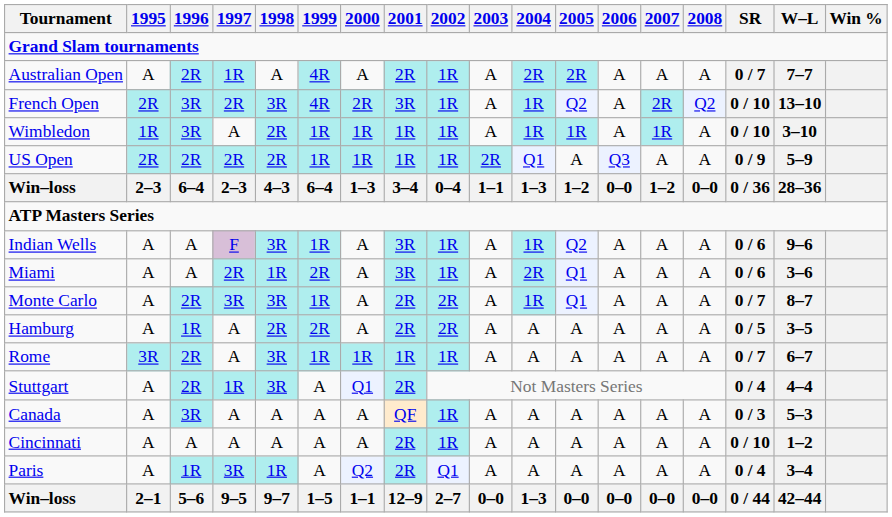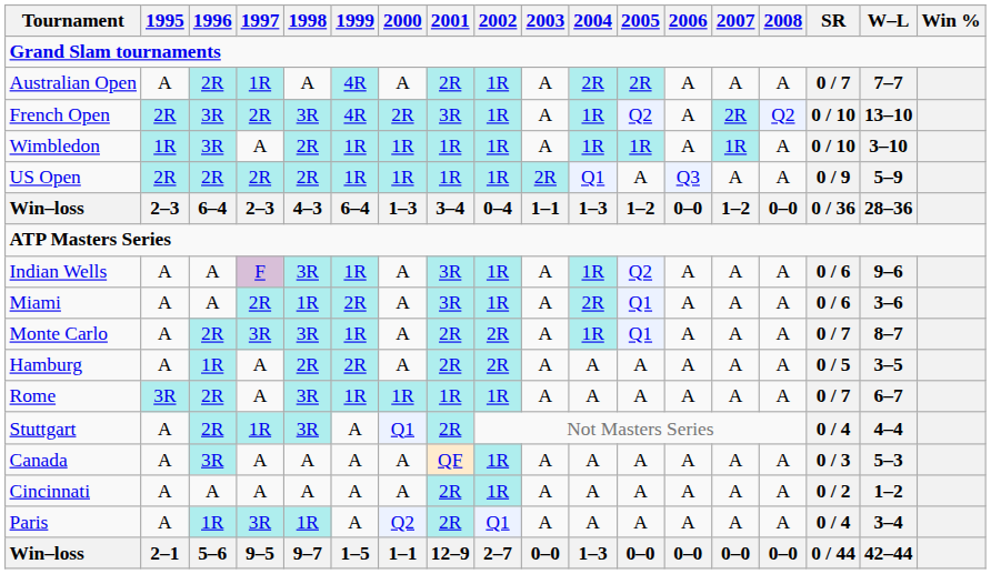 <table class=wikitable style=text-align:center;font-size:97%>
 <tr>
 <th>Tournament</th>
 <th><a href='#'>1995</a></th>
 <th><a href='#'>1996</a></th>
 <th><a href='#'>1997</a></th>
 <th><a href='#'>1998</a></th>
 <th><a href='#'>1999</a></th>
 <th><a href='#'>2000</a></th>
 <th><a href='#'>2001</a></th>
 <th><a href='#'>2002</a></th>
 <th><a href='#'>2003</a></th>
 <th><a href='#'>2004</a></th>
 <th><a href='#'>2005</a></th>
 <th><a href='#'>2006</a></th>
 <th><a href='#'>2007</a></th>
 <th><a href='#'>2008</a></th>
 <th>SR</th>
 <th>W–L</th>
 <th>Win %</th>
 </tr>
 <tr>
 <td colspan=23 align=left><strong><a href='#'>Grand Slam tournaments</a></strong></td>
 </tr>
 <tr>
 <td align=left><a href='#'>Australian Open</a></td>
 <td>A</td>
 <td bgcolor=afeeee><a href='#'>2R</a></td>
 <td bgcolor=afeeee><a href='#'>1R</a></td>
 <td>A</td>
 <td bgcolor=afeeee><a href='#'>4R</a></td>
 <td>A</td>
 <td bgcolor=afeeee><a href='#'>2R</a></td>
 <td bgcolor=afeeee><a href='#'>1R</a></td>
 <td>A</td>
 <td bgcolor=afeeee><a href='#'>2R</a></td>
 <td bgcolor=afeeee><a href='#'>2R</a></td>
 <td>A</td>
 <td>A</td>
 <td>A</td>
 <th>0 / 7</th>
 <th>7–7</th>
 <th></th>
 </tr>
 <tr>
 <td align=left><a href='#'>French Open</a></td>
 <td bgcolor=afeeee><a href='#'>2R</a></td>
 <td bgcolor=afeeee><a href='#'>3R</a></td>
 <td bgcolor=afeeee><a href='#'>2R</a></td>
 <td bgcolor=afeeee><a href='#'>3R</a></td>
 <td bgcolor=afeeee><a href='#'>4R</a></td>
 <td bgcolor=afeeee><a href='#'>2R</a></td>
 <td bgcolor=afeeee><a href='#'>3R</a></td>
 <td bgcolor=afeeee><a href='#'>1R</a></td>
 <td>A</td>
 <td bgcolor=afeeee><a href='#'>1R</a></td>
 <td bgcolor=ecf2ff><a href='#'>Q2</a></td>
 <td>A</td>
 <td bgcolor=afeeee><a href='#'>2R</a></td>
 <td bgcolor=ecf2ff><a href='#'>Q2</a></td>
 <th>0 / 10</th>
 <th>13–10</th>
 <th></th>
 </tr>
 <tr>
 <td align=left><a href='#'>Wimbledon</a></td>
 <td bgcolor=afeeee><a href='#'>1R</a></td>
 <td bgcolor=afeeee><a href='#'>3R</a></td>
 <td>A</td>
 <td bgcolor=afeeee><a href='#'>2R</a></td>
 <td bgcolor=afeeee><a href='#'>1R</a></td>
 <td bgcolor=afeeee><a href='#'>1R</a></td>
 <td bgcolor=afeeee><a href='#'>1R</a></td>
 <td bgcolor=afeeee><a href='#'>1R</a></td>
 <td>A</td>
 <td bgcolor=afeeee><a href='#'>1R</a></td>
 <td bgcolor=afeeee><a href='#'>1R</a></td>
 <td>A</td>
 <td bgcolor=afeeee><a href='#'>1R</a></td>
 <td>A</td>
 <th>0 / 10</th>
 <th>3–10</th>
 <th></th>
 </tr>
 <tr>
 <td align=left><a href='#'>US Open</a></td>
 <td bgcolor=afeeee><a href='#'>2R</a></td>
 <td bgcolor=afeeee><a href='#'>2R</a></td>
 <td bgcolor=afeeee><a href='#'>2R</a></td>
 <td bgcolor=afeeee><a href='#'>2R</a></td>
 <td bgcolor=afeeee><a href='#'>1R</a></td>
 <td bgcolor=afeeee><a href='#'>1R</a></td>
 <td bgcolor=afeeee><a href='#'>1R</a></td>
 <td bgcolor=afeeee><a href='#'>1R</a></td>
 <td bgcolor=afeeee><a href='#'>2R</a></td>
 <td bgcolor=ecf2ff><a href='#'>Q1</a></td>
 <td>A</td>
 <td bgcolor=ecf2ff><a href='#'>Q3</a></td>
 <td>A</td>
 <td>A</td>
 <th>0 / 9</th>
 <th>5–9</th>
 <th></th>
 </tr>
 <tr>
 <th style=text-align:left>Win–loss</th>
 <th>2–3</th>
 <th>6–4</th>
 <th>2–3</th>
 <th>4–3</th>
 <th>6–4</th>
 <th>1–3</th>
 <th>3–4</th>
 <th>0–4</th>
 <th>1–1</th>
 <th>1–3</th>
 <th>1–2</th>
 <th>0–0</th>
 <th>1–2</th>
 <th>0–0</th>
 <th>0 / 36</th>
 <th>28–36</th>
 <th></th>
 </tr>
 <tr>
 <td colspan=23 align=left><strong>ATP Masters Series</strong></td>
 </tr>
 <tr>
 <td align=left><a href='#'>Indian Wells</a></td>
 <td>A</td>
 <td>A</td>
 <td bgcolor=thistle><a href='#'>F</a></td>
 <td bgcolor=afeeee><a href='#'>3R</a></td>
 <td bgcolor=afeeee><a href='#'>1R</a></td>
 <td>A</td>
 <td bgcolor=afeeee><a href='#'>3R</a></td>
 <td bgcolor=afeeee><a href='#'>1R</a></td>
 <td>A</td>
 <td bgcolor=afeeee><a href='#'>1R</a></td>
 <td bgcolor=ecf2ff><a href='#'>Q2</a></td>
 <td>A</td>
 <td>A</td>
 <td>A</td>
 <th>0 / 6</th>
 <th>9–6</th>
 <th></th>
 </tr>
 <tr>
 <td align=left><a href='#'>Miami</a></td>
 <td>A</td>
 <td>A</td>
 <td bgcolor=afeeee><a href='#'>2R</a></td>
 <td bgcolor=afeeee><a href='#'>1R</a></td>
 <td bgcolor=afeeee><a href='#'>2R</a></td>
 <td>A</td>
 <td bgcolor=afeeee><a href='#'>3R</a></td>
 <td bgcolor=afeeee><a href='#'>1R</a></td>
 <td>A</td>
 <td bgcolor=afeeee><a href='#'>2R</a></td>
 <td bgcolor=ecf2ff><a href='#'>Q1</a></td>
 <td>A</td>
 <td>A</td>
 <td>A</td>
 <th>0 / 6</th>
 <th>3–6</th>
 <th></th>
 </tr>
 <tr>
 <td align=left><a href='#'>Monte Carlo</a></td>
 <td>A</td>
 <td bgcolor=afeeee><a href='#'>2R</a></td>
 <td bgcolor=afeeee><a href='#'>3R</a></td>
 <td bgcolor=afeeee><a href='#'>3R</a></td>
 <td bgcolor=afeeee><a href='#'>1R</a></td>
 <td>A</td>
 <td bgcolor=afeeee><a href='#'>2R</a></td>
 <td bgcolor=afeeee><a href='#'>2R</a></td>
 <td>A</td>
 <td bgcolor=afeeee><a href='#'>1R</a></td>
 <td bgcolor=ecf2ff><a href='#'>Q1</a></td>
 <td>A</td>
 <td>A</td>
 <td>A</td>
 <th>0 / 7</th>
 <th>8–7</th>
 <th></th>
 </tr>
 <tr>
 <td align=left><a href='#'>Hamburg</a></td>
 <td>A</td>
 <td bgcolor=afeeee><a href='#'>1R</a></td>
 <td>A</td>
 <td bgcolor=afeeee><a href='#'>2R</a></td>
 <td bgcolor=afeeee><a href='#'>2R</a></td>
 <td>A</td>
 <td bgcolor=afeeee><a href='#'>2R</a></td>
 <td bgcolor=afeeee><a href='#'>2R</a></td>
 <td>A</td>
 <td>A</td>
 <td>A</td>
 <td>A</td>
 <td>A</td>
 <td>A</td>
 <th>0 / 5</th>
 <th>3–5</th>
 <th></th>
 </tr>
 <tr>
 <td align=left><a href='#'>Rome</a></td>
 <td bgcolor=afeeee><a href='#'>3R</a></td>
 <td bgcolor=afeeee><a href='#'>2R</a></td>
 <td>A</td>
 <td bgcolor=afeeee><a href='#'>3R</a></td>
 <td bgcolor=afeeee><a href='#'>1R</a></td>
 <td bgcolor=afeeee><a href='#'>1R</a></td>
 <td bgcolor=afeeee><a href='#'>1R</a></td>
 <td bgcolor=afeeee><a href='#'>1R</a></td>
 <td>A</td>
 <td>A</td>
 <td>A</td>
 <td>A</td>
 <td>A</td>
 <td>A</td>
 <th>0 / 7</th>
 <th>6–7</th>
 <th></th>
 </tr>
 <tr>
 <td align=left><a href='#'>Stuttgart</a></td>
 <td>A</td>
 <td bgcolor=afeeee><a href='#'>2R</a></td>
 <td bgcolor=afeeee><a href='#'>1R</a></td>
 <td bgcolor=afeeee><a href='#'>3R</a></td>
 <td>A</td>
 <td bgcolor=ecf2ff><a href='#'>Q1</a></td>
 <td bgcolor=afeeee><a href='#'>2R</a></td>
 <td colspan=7 style=color:#767676>Not Masters Series</td>
 <th>0 / 4</th>
 <th>4–4</th>
 <th></th>
 </tr>
 <tr>
 <td align=left><a href='#'>Canada</a></td>
 <td>A</td>
 <td bgcolor=afeeee><a href='#'>3R</a></td>
 <td>A</td>
 <td>A</td>
 <td>A</td>
 <td>A</td>
 <td bgcolor=ffebcd><a href='#'>QF</a></td>
 <td bgcolor=afeeee><a href='#'>1R</a></td>
 <td>A</td>
 <td>A</td>
 <td>A</td>
 <td>A</td>
 <td>A</td>
 <td>A</td>
 <th>0 / 3</th>
 <th>5–3</th>
 <th></th>
 </tr>
 <tr>
 <td align=left><a href='#'>Cincinnati</a></td>
 <td>A</td>
 <td>A</td>
 <td>A</td>
 <td>A</td>
 <td>A</td>
 <td>A</td>
 <td bgcolor=afeeee><a href='#'>2R</a></td>
 <td bgcolor=afeeee><a href='#'>1R</a></td>
 <td>A</td>
 <td>A</td>
 <td>A</td>
 <td>A</td>
 <td>A</td>
 <td>A</td>
-<th>0 / 10</th>
+<th>0 / 2</th>
 <th>1–2</th>
 <th></th>
 </tr>
 <tr>
 <td align=left><a href='#'>Paris</a></td>
 <td>A</td>
 <td bgcolor=afeeee><a href='#'>1R</a></td>
 <td bgcolor=afeeee><a href='#'>3R</a></td>
 <td bgcolor=afeeee><a href='#'>1R</a></td>
 <td>A</td>
 <td bgcolor=ecf2ff><a href='#'>Q2</a></td>
 <td bgcolor=afeeee><a href='#'>2R</a></td>
 <td bgcolor=ecf2ff><a href='#'>Q1</a></td>
 <td>A</td>
 <td>A</td>
 <td>A</td>
 <td>A</td>
 <td>A</td>
 <td>A</td>
 <th>0 / 4</th>
 <th>3–4</th>
 <th></th>
 </tr>
 <tr>
 <th style=text-align:left>Win–loss</th>
 <th>2–1</th>
 <th>5–6</th>
 <th>9–5</th>
 <th>9–7</th>
 <th>1–5</th>
 <th>1–1</th>
 <th>12–9</th>
 <th>2–7</th>
 <th>0–0</th>
 <th>1–3</th>
 <th>0–0</th>
 <th>0–0</th>
 <th>0–0</th>
 <th>0–0</th>
 <th>0 / 44</th>
 <th>42–44</th>
 <th></th>
 </tr>
 </table>
